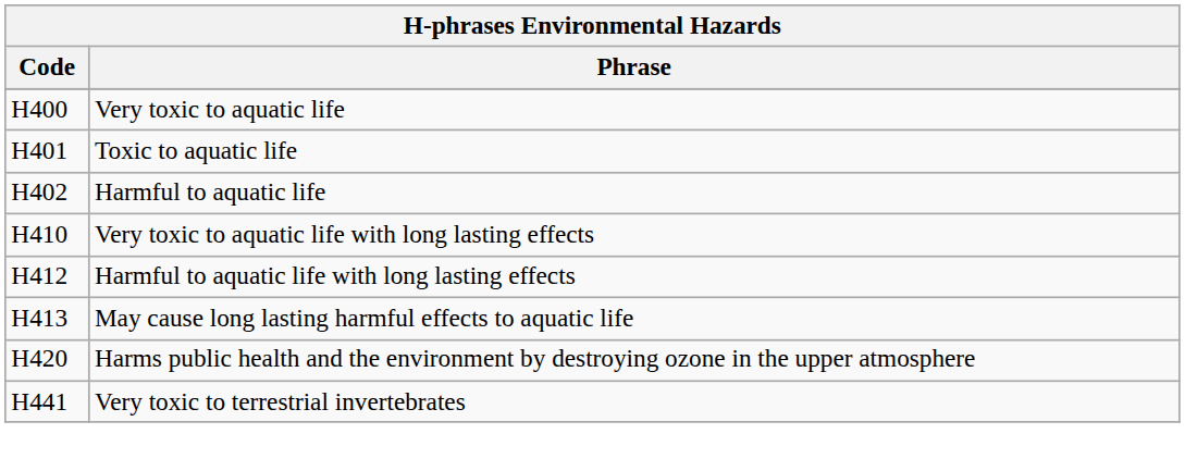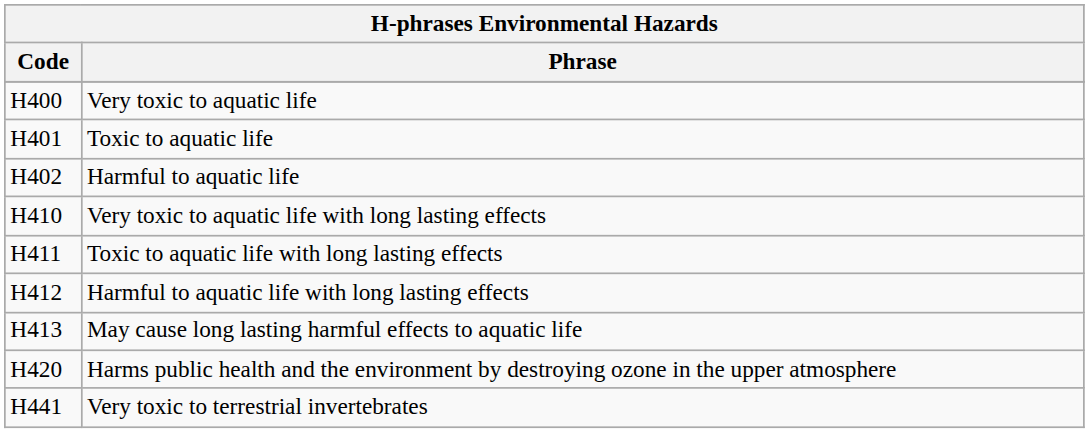 <table class="wikitable sortable mw-collapsible uncollapsed" style="min-width:50%; font-size:85%">
 <tr>
 <th colspan="2">H-phrases Environmental Hazards</th>
 </tr>
 <tr>
 <th style="min-width:15%;">Code</th>
 <th>Phrase</th>
 </tr>
 <tr>
 </tr>
 <tr>
 <td datasortvalue="102"><span>H400</span></td>
 <td>Very toxic to aquatic life</td>
 </tr>
 <tr>
 <td datasortvalue="103"><span>H401</span></td>
 <td>Toxic to aquatic life</td>
 </tr>
 <tr>
 <td datasortvalue="104"><span>H402</span></td>
 <td>Harmful to aquatic life</td>
 </tr>
 <tr>
 <td datasortvalue="105"><span>H410</span></td>
 <td>Very toxic to aquatic life with long lasting effects</td>
 </tr>
 <tr>
+<td datasortvalue="106"><span>H411</span></td>
+<td>Toxic to aquatic life with long lasting effects</td>
+</tr>
+<tr>
 <td datasortvalue="107"><span>H412</span></td>
 <td>Harmful to aquatic life with long lasting effects</td>
 </tr>
 <tr>
 <td datasortvalue="108"><span>H413</span></td>
 <td>May cause long lasting harmful effects to aquatic life</td>
 </tr>
 <tr>
 <td datasortvalue="109"><span>H420</span></td>
 <td>Harms public health and the environment by destroying ozone in the upper atmosphere</td>
 </tr>
 <tr>
 <td datasortvalue="110"><span>H441</span></td>
 <td>Very toxic to terrestrial invertebrates</td>
 </tr>
 </table>
